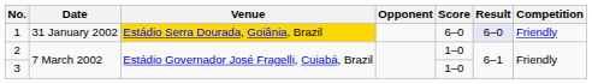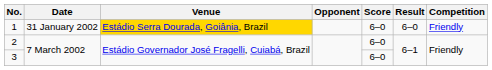 <table class="wikitable sortable">
 <tr>
 <th scope="col">No.</th>
 <th scope="col">Date</th>
 <th scope="col">Venue</th>
 <th scope="col">Opponent</th>
 <th scope="col">Score</th>
 <th scope="col">Result</th>
 <th scope="col">Competition</th>
 </tr>
 <tr>
 <td align="center">1</td>
 <td>31 January 2002</td>
 <td style="background: gold;"><a href='#'>Estádio Serra Dourada</a>, <a href='#'>Goiânia</a>, Brazil</td>
 <td></td>
 <td align="center">6–0</td>
-<td align="center" style="background: lavender;">6–0</td>
+<td align="center">6–0</td>
 <td><a href='#'>Friendly</a></td>
 </tr>
 <tr>
 <td align="center">2</td>
 <td rowspan="2">7 March 2002</td>
 <td rowspan="2"><a href='#'>Estádio Governador José Fragelli</a>, <a href='#'>Cuiabá</a>, Brazil</td>
 <td rowspan="2"></td>
-<td align="center">1–0</td>
+<td align="center">6–0</td>
 <td rowspan=2 align="center">6–1</td>
 <td rowspan="2">Friendly</td>
 </tr>
 <tr>
 <td align="center">3</td>
-<td align="center">1–0</td>
+<td align="center">6–0</td>
 </tr>
 </table>
